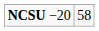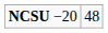 <table class="wikitable">
 <tr align="center">
 </tr>
 <tr align="center">
 <td><strong>NCSU</strong> −20</td>
-<td>58</td>
+<td>48</td>
 </tr>
 </table>
